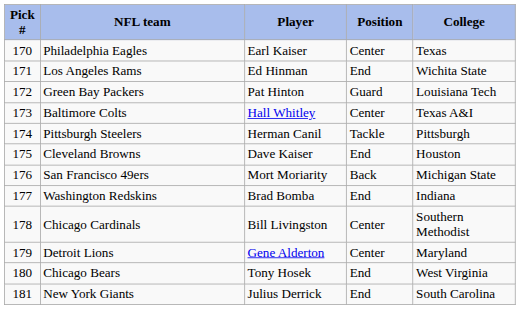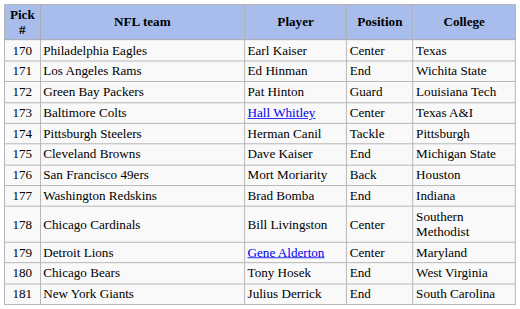 <table class="wikitable sortable sortable" style="width: 100%">
 <tr>
 <th style="background:#A8BDEC;" width=7%>Pick #</th>
 <th width=40% style="background:#A8BDEC;">NFL team</th>
 <th width=20% style="background:#A8BDEC;">Player</th>
 <th width=13% style="background:#A8BDEC;">Position</th>
 <th style="background:#A8BDEC;">College</th>
 </tr>
 <tr>
 <td align=center>170</td>
 <td>Philadelphia Eagles</td>
 <td>Earl Kaiser</td>
 <td>Center</td>
 <td>Texas</td>
 </tr>
 <tr>
 <td align=center>171</td>
 <td>Los Angeles Rams</td>
 <td>Ed Hinman</td>
 <td>End</td>
 <td>Wichita State</td>
 </tr>
 <tr>
 <td align=center>172</td>
 <td>Green Bay Packers</td>
 <td>Pat Hinton</td>
 <td>Guard</td>
 <td>Louisiana Tech</td>
 </tr>
 <tr>
 <td align=center>173</td>
 <td>Baltimore Colts</td>
 <td><a href='#'>Hall Whitley</a></td>
 <td>Center</td>
 <td>Texas A&I</td>
 </tr>
 <tr>
 <td align=center>174</td>
 <td>Pittsburgh Steelers</td>
 <td>Herman Canil</td>
 <td>Tackle</td>
 <td>Pittsburgh</td>
 </tr>
 <tr>
 <td align=center>175</td>
 <td>Cleveland Browns</td>
 <td>Dave Kaiser</td>
 <td>End</td>
-<td>Houston</td>
+<td>Michigan State</td>
 </tr>
 <tr>
 <td align=center>176</td>
 <td>San Francisco 49ers</td>
 <td>Mort Moriarity</td>
 <td>Back</td>
-<td>Michigan State</td>
+<td>Houston</td>
 </tr>
 <tr>
 <td align=center>177</td>
 <td>Washington Redskins</td>
 <td>Brad Bomba</td>
 <td>End</td>
 <td>Indiana</td>
 </tr>
 <tr>
 <td align=center>178</td>
 <td>Chicago Cardinals</td>
 <td>Bill Livingston</td>
 <td>Center</td>
 <td>Southern Methodist</td>
 </tr>
 <tr>
 <td align=center>179</td>
 <td>Detroit Lions</td>
 <td><a href='#'>Gene Alderton</a></td>
 <td>Center</td>
 <td>Maryland</td>
 </tr>
 <tr>
 <td align=center>180</td>
 <td>Chicago Bears</td>
 <td>Tony Hosek</td>
 <td>End</td>
 <td>West Virginia</td>
 </tr>
 <tr>
 <td align=center>181</td>
 <td>New York Giants</td>
 <td>Julius Derrick</td>
 <td>End</td>
 <td>South Carolina</td>
 </tr>
 </table>
